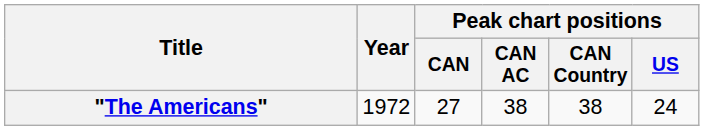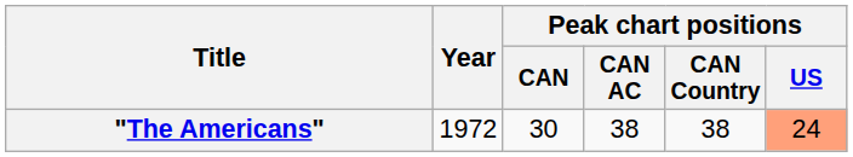 <table class="wikitable plainrowheaders" style="text-align:center;" border="1">
 <tr>
 <th scope="col" rowspan="2" style="width:16em;">Title</th>
 <th scope="col" rowspan="2">Year</th>
 <th scope="col" colspan="4">Peak chart positions</th>
 </tr>
 <tr>
 <th scope="col" style="width:3em;font-size:90%;">CAN</th>
 <th scope="col" style="width:3em;font-size:90%;">CAN AC</th>
 <th scope="col" style="width:3em;font-size:90%;">CAN Country</th>
 <th scope="col" style="width:3em;font-size:90%;"><a href='#'>US</a></th>
 </tr>
 <tr>
 <th scope="row">"<a href='#'>The Americans</a>"</th>
 <td>1972</td>
-<td>27</td>
+<td>30</td>
 <td>38</td>
 <td>38</td>
-<td>24</td>
+<td style="background: lightsalmon;">24</td>
 </tr>
 </table>
